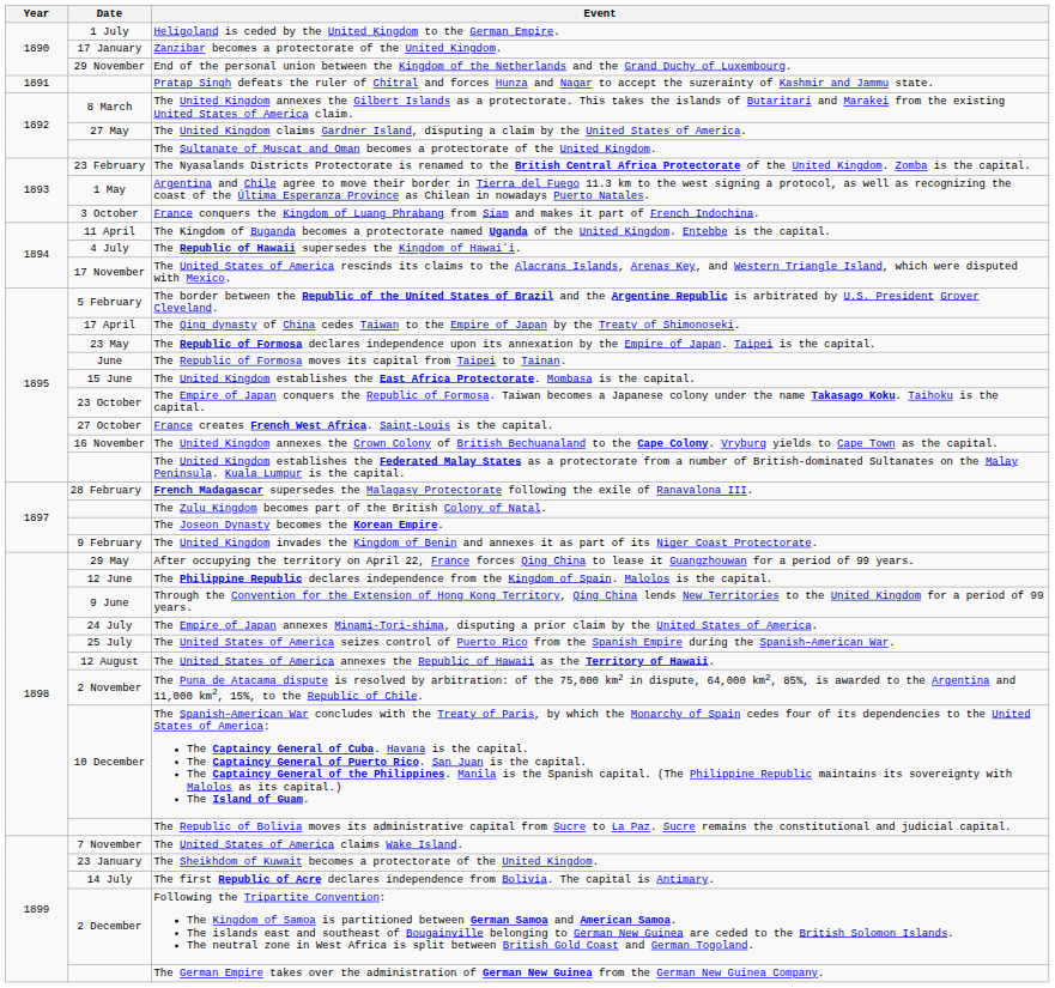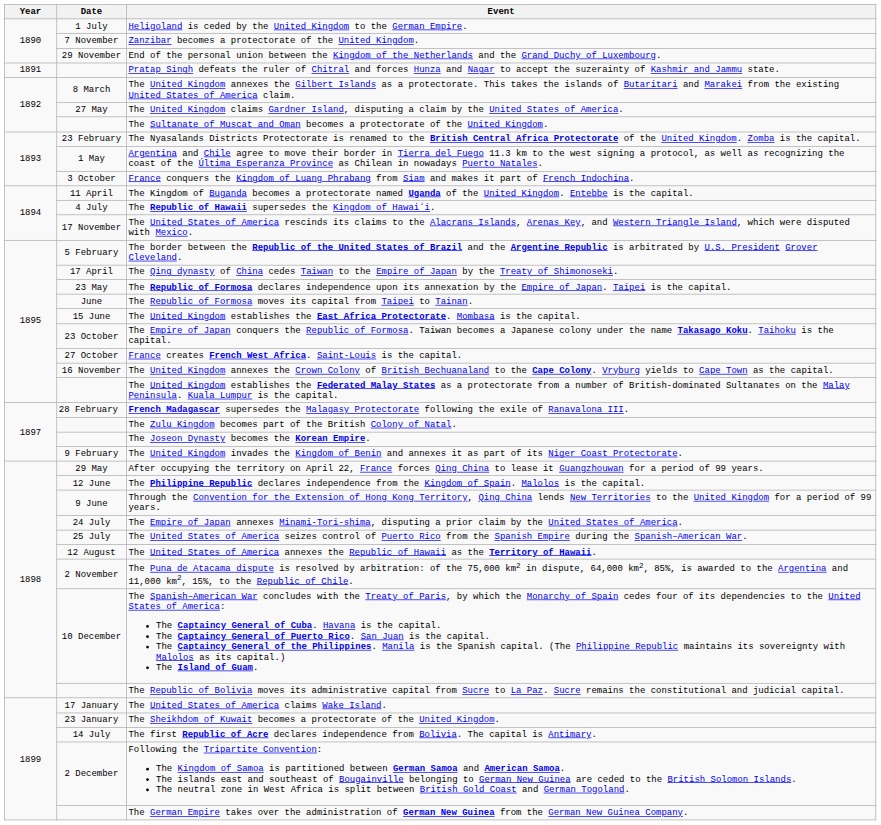 <table class=wikitable style="width:100%;">
 <tr>
 <th style="width:6%">Year</th>
 <th style="width:8%">Date</th>
 <th style="width:86%">Event</th>
 </tr>
 <tr>
 <td rowspan=3 align=center>1890</td>
 <td align=center>1 July</td>
 <td><a href='#'>Heligoland</a> is ceded by the <a href='#'>United Kingdom</a> to the <a href='#'>German Empire</a>.</td>
 </tr>
 <tr>
-<td align=center>17 January</td>
+<td align=center>7 November</td>
 <td><a href='#'>Zanzibar</a> becomes a protectorate of the <a href='#'>United Kingdom</a>.</td>
 </tr>
 <tr>
 <td align=center>29 November</td>
 <td>End of the personal union between the <a href='#'>Kingdom of the Netherlands</a> and the <a href='#'>Grand Duchy of Luxembourg</a>.</td>
 </tr>
 <tr>
 <td align=center>1891</td>
 <td></td>
 <td><a href='#'>Pratap Singh</a> defeats the ruler of <a href='#'>Chitral</a> and forces <a href='#'>Hunza</a> and <a href='#'>Nagar</a> to accept the suzerainty of <a href='#'>Kashmir and Jammu</a> state.</td>
 </tr>
 <tr>
 <td rowspan=3 align=center>1892</td>
 <td align=center>8 March</td>
 <td>The <a href='#'>United Kingdom</a> annexes the <a href='#'>Gilbert Islands</a> as a protectorate. This takes the islands of <a href='#'>Butaritari</a> and <a href='#'>Marakei</a> from the existing <a href='#'>United States of America</a> claim.</td>
 </tr>
 <tr>
 <td align=center>27 May</td>
 <td>The <a href='#'>United Kingdom</a> claims <a href='#'>Gardner Island</a>, disputing a claim by the <a href='#'>United States of America</a>.</td>
 </tr>
 <tr>
 <td></td>
 <td>The <a href='#'>Sultanate of Muscat and Oman</a> becomes a protectorate of the <a href='#'>United Kingdom</a>.</td>
 </tr>
 <tr>
 <td rowspan=3 align=center>1893</td>
 <td align=center>23 February</td>
 <td>The Nyasalands Districts Protectorate is renamed to the <strong><a href='#'>British Central Africa Protectorate</a></strong> of the <a href='#'>United Kingdom</a>. <a href='#'>Zomba</a> is the capital.</td>
 </tr>
 <tr>
 <td align=center>1 May</td>
 <td><a href='#'>Argentina</a> and <a href='#'>Chile</a> agree to move their border in <a href='#'>Tierra del Fuego</a> 11.3 km to the west signing a protocol, as well as recognizing the coast of the <a href='#'>Última Esperanza Province</a> as Chilean in nowadays <a href='#'>Puerto Natales</a>.</td>
 </tr>
 <tr>
 <td align=center>3 October</td>
 <td><a href='#'>France</a> conquers the <a href='#'>Kingdom of Luang Phrabang</a> from <a href='#'>Siam</a> and makes it part of <a href='#'>French Indochina</a>.</td>
 </tr>
 <tr>
 <td rowspan=3 align=center>1894</td>
 <td align=center>11 April</td>
 <td>The Kingdom of <a href='#'>Buganda</a> becomes a protectorate named <strong><a href='#'>Uganda</a></strong> of the <a href='#'>United Kingdom</a>. <a href='#'>Entebbe</a> is the capital.</td>
 </tr>
 <tr>
 <td align=center>4 July</td>
 <td>The <strong><a href='#'>Republic of Hawaii</a></strong> supersedes the <a href='#'>Kingdom of Hawaiʻi</a>.</td>
 </tr>
 <tr>
 <td align=center>17 November</td>
 <td>The <a href='#'>United States of America</a> rescinds its claims to the <a href='#'>Alacrans Islands</a>, <a href='#'>Arenas Key</a>, and <a href='#'>Western Triangle Island</a>, which were disputed with <a href='#'>Mexico</a>.</td>
 </tr>
 <tr>
 <td rowspan=9 align=center>1895</td>
 <td align=center>5 February</td>
 <td>The border between the <strong><a href='#'>Republic of the United States of Brazil</a></strong> and the <strong><a href='#'>Argentine Republic</a></strong> is arbitrated by <a href='#'>U.S. President</a> <a href='#'>Grover Cleveland</a>.</td>
 </tr>
 <tr>
 <td align=center>17 April</td>
 <td>The <a href='#'>Qing dynasty</a> of <a href='#'>China</a> cedes <a href='#'>Taiwan</a> to the <a href='#'>Empire of Japan</a> by the <a href='#'>Treaty of Shimonoseki</a>.</td>
 </tr>
 <tr>
 <td align=center>23 May</td>
 <td>The <strong><a href='#'>Republic of Formosa</a></strong> declares independence upon its annexation by the <a href='#'>Empire of Japan</a>. <a href='#'>Taipei</a> is the capital.</td>
 </tr>
 <tr>
 <td align=center>June</td>
 <td>The <a href='#'>Republic of Formosa</a> moves its capital from <a href='#'>Taipei</a> to <a href='#'>Tainan</a>.</td>
 </tr>
 <tr>
 <td align=center>15 June</td>
 <td>The <a href='#'>United Kingdom</a> establishes the <strong><a href='#'>East Africa Protectorate</a></strong>. <a href='#'>Mombasa</a> is the capital.</td>
 </tr>
 <tr>
 <td align=center>23 October</td>
 <td>The <a href='#'>Empire of Japan</a> conquers the <a href='#'>Republic of Formosa</a>. Taiwan becomes a Japanese colony under the name <strong><a href='#'>Takasago Koku</a></strong>. <a href='#'>Taihoku</a> is the capital.</td>
 </tr>
 <tr>
 <td align=center>27 October</td>
 <td><a href='#'>France</a> creates <strong><a href='#'>French West Africa</a></strong>. <a href='#'>Saint-Louis</a> is the capital.</td>
 </tr>
 <tr>
 <td align=center>16 November</td>
 <td>The <a href='#'>United Kingdom</a> annexes the <a href='#'>Crown Colony</a> of <a href='#'>British Bechuanaland</a> to the <strong><a href='#'>Cape Colony</a></strong>. <a href='#'>Vryburg</a> yields to <a href='#'>Cape Town</a> as the capital.</td>
 </tr>
 <tr>
 <td></td>
 <td>The <a href='#'>United Kingdom</a> establishes the <strong><a href='#'>Federated Malay States</a></strong> as a protectorate from a number of British-dominated Sultanates on the <a href='#'>Malay Peninsula</a>. <a href='#'>Kuala Lumpur</a> is the capital.</td>
 </tr>
 <tr>
 <td rowspan=4 align=center>1897</td>
 <td>28 February</td>
 <td><strong><a href='#'>French Madagascar</a></strong> supersedes the <a href='#'>Malagasy Protectorate</a> following the exile of <a href='#'>Ranavalona III</a>.</td>
 </tr>
 <tr>
 <td></td>
 <td>The <a href='#'>Zulu Kingdom</a> becomes part of the British <a href='#'>Colony of Natal</a>.</td>
 </tr>
 <tr>
 <td></td>
 <td>The <a href='#'>Joseon Dynasty</a> becomes the <strong><a href='#'>Korean Empire</a></strong>.</td>
 </tr>
 <tr>
 <td align=center>9 February</td>
 <td>The <a href='#'>United Kingdom</a> invades the <a href='#'>Kingdom of Benin</a> and annexes it as part of its <a href='#'>Niger Coast Protectorate</a>.</td>
 </tr>
 <tr>
 <td rowspan=9 align=center>1898</td>
 <td align=center>29 May</td>
 <td>After occupying the territory on April 22, <a href='#'>France</a> forces <a href='#'>Qing China</a> to lease it <a href='#'>Guangzhouwan</a> for a period of 99 years.</td>
 </tr>
 <tr>
 <td align=center>12 June</td>
 <td>The <strong><a href='#'>Philippine Republic</a></strong> declares independence from the <a href='#'>Kingdom of Spain</a>. <a href='#'>Malolos</a> is the capital.</td>
 </tr>
 <tr>
 <td align=center>9 June</td>
 <td>Through the <a href='#'>Convention for the Extension of Hong Kong Territory</a>, <a href='#'>Qing China</a> lends <a href='#'>New Territories</a> to the <a href='#'>United Kingdom</a> for a period of 99 years.</td>
 </tr>
 <tr>
 <td align=center>24 July</td>
 <td>The <a href='#'>Empire of Japan</a> annexes <a href='#'>Minami-Tori-shima</a>, disputing a prior claim by the <a href='#'>United States of America</a>.</td>
 </tr>
 <tr>
 <td align=center>25 July</td>
 <td>The <a href='#'>United States of America</a> seizes control of <a href='#'>Puerto Rico</a> from the <a href='#'>Spanish Empire</a> during the <a href='#'>Spanish–American War</a>.</td>
 </tr>
 <tr>
 <td align=center>12 August</td>
 <td>The <a href='#'>United States of America</a> annexes the <a href='#'>Republic of Hawaii</a> as the <strong><a href='#'>Territory of Hawaii</a></strong>.</td>
 </tr>
 <tr>
 <td align=center>2 November</td>
 <td>The <a href='#'>Puna de Atacama dispute</a> is resolved by arbitration: of the 75,000 km<sup>2</sup>  in dispute, 64,000 km<sup>2</sup>, 85%, is awarded to the <a href='#'>Argentina</a> and 11,000 km<sup>2</sup>, 15%, to the <a href='#'>Republic of Chile</a>.</td>
 </tr>
 <tr>
 <td align=center>10 December</td>
 <td>The <a href='#'>Spanish–American War</a> concludes with the <a href='#'>Treaty of Paris</a>, by which the <a href='#'>Monarchy of Spain</a> cedes four of its dependencies to the <a href='#'>United States of America</a>:<br><ul><li>The <strong><a href='#'>Captaincy General of Cuba</a></strong>. <a href='#'>Havana</a> is the capital.</li><li>The <strong><a href='#'>Captaincy General of Puerto Rico</a></strong>. <a href='#'>San Juan</a> is the capital.</li><li>The <strong><a href='#'>Captaincy General of the Philippines</a></strong>. <a href='#'>Manila</a> is the Spanish capital. (The <a href='#'>Philippine Republic</a> maintains its sovereignty with <a href='#'>Malolos</a> as its capital.)</li><li>The <strong><a href='#'>Island of Guam</a></strong>.</li></ul></td>
 </tr>
 <tr>
 <td></td>
 <td>The <a href='#'>Republic of Bolivia</a> moves its administrative capital from <a href='#'>Sucre</a> to <a href='#'>La Paz</a>. <a href='#'>Sucre</a> remains the constitutional and judicial capital.</td>
 </tr>
 <tr>
 <td rowspan=6 align=center>1899</td>
-<td align=center>7 November</td>
+<td align=center>17 January</td>
 <td>The <a href='#'>United States of America</a> claims <a href='#'>Wake Island</a>.</td>
 </tr>
 <tr>
 <td align=center>23 January</td>
 <td>The <a href='#'>Sheikhdom of Kuwait</a> becomes a protectorate of the <a href='#'>United Kingdom</a>.</td>
 </tr>
 <tr>
 <td align=center>14 July</td>
 <td>The first <strong><a href='#'>Republic of Acre</a></strong> declares independence from <a href='#'>Bolivia</a>. The capital is <a href='#'>Antimary</a>.</td>
 </tr>
 <tr>
 <td align=center>2 December</td>
 <td>Following the <a href='#'>Tripartite Convention</a>:<br><ul><li>The <a href='#'>Kingdom of Samoa</a> is partitioned between <strong><a href='#'>German Samoa</a></strong> and <strong><a href='#'>American Samoa</a></strong>.</li><li>The islands east and southeast of <a href='#'>Bougainville</a> belonging to <a href='#'>German New Guinea</a> are ceded to the <a href='#'>British Solomon Islands</a>.</li><li>The neutral zone in West Africa is split between <a href='#'>British Gold Coast</a> and <a href='#'>German Togoland</a>.</li></ul></td>
 </tr>
 <tr>
 <td></td>
 <td>The <a href='#'>German Empire</a> takes over the administration of <strong><a href='#'>German New Guinea</a></strong> from the <a href='#'>German New Guinea Company</a>.</td>
 </tr>
 </table>
